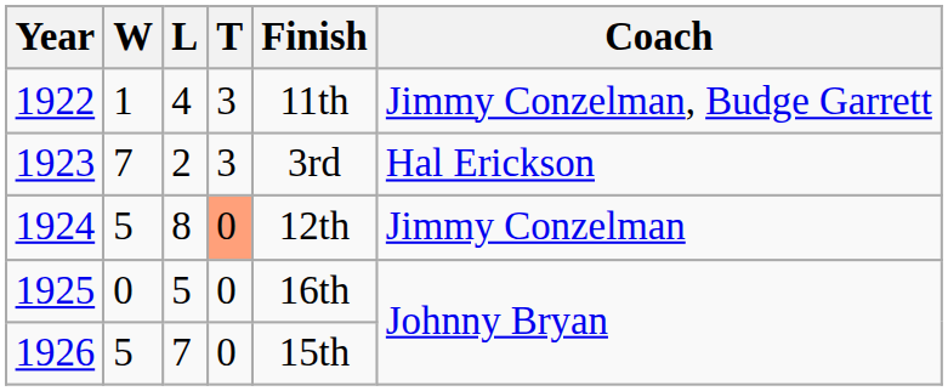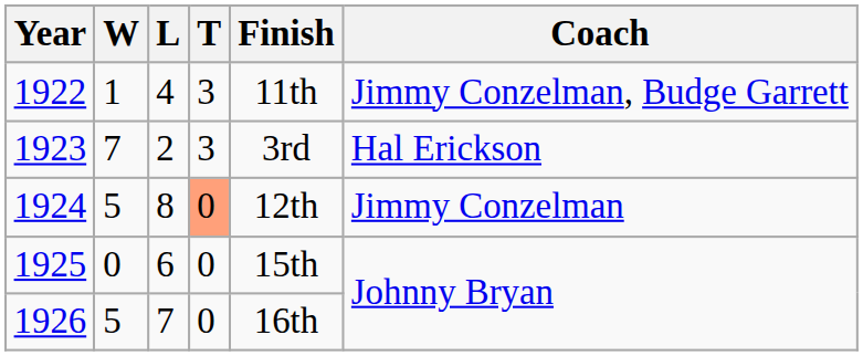 <table class="wikitable">
 <tr>
 <th>Year</th>
 <th>W</th>
 <th>L</th>
 <th>T</th>
 <th>Finish</th>
 <th>Coach</th>
 </tr>
 <tr>
 <td><a href='#'>1922</a></td>
 <td>1</td>
 <td>4</td>
 <td>3</td>
 <td align=center>11th</td>
 <td><a href='#'>Jimmy Conzelman</a>, <a href='#'>Budge Garrett</a></td>
 </tr>
 <tr>
 <td><a href='#'>1923</a></td>
 <td>7</td>
 <td>2</td>
 <td>3</td>
 <td align=center>3rd</td>
 <td><a href='#'>Hal Erickson</a></td>
 </tr>
 <tr>
 <td><a href='#'>1924</a></td>
 <td>5</td>
 <td>8</td>
 <td style="background: lightsalmon;">0</td>
 <td align=center>12th</td>
 <td><a href='#'>Jimmy Conzelman</a></td>
 </tr>
 <tr>
 <td><a href='#'>1925</a></td>
 <td>0</td>
-<td>5</td>
+<td>6</td>
 <td>0</td>
-<td align=center>16th</td>
+<td align=center>15th</td>
 <td rowspan=2><a href='#'>Johnny Bryan</a></td>
 </tr>
 <tr>
 <td><a href='#'>1926</a></td>
 <td>5</td>
 <td>7</td>
 <td>0</td>
-<td align=center>15th</td>
+<td align=center>16th</td>
 </tr>
 </table>
